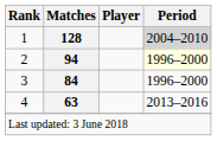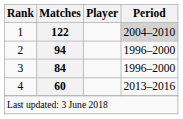 <table class="wikitable plainrowheaders sortable">
 <tr>
 <th scope=col>Rank</th>
 <th scope=col>Matches</th>
 <th scope=col>Player</th>
 <th scope=col>Period</th>
 </tr>
 <tr>
 <td align=center>1</td>
-<th scope=row style="text-align:center;">128</th>
+<th scope=row style="text-align:center;">122</th>
 <td></td>
 <td style="background: lightgrey;">2004–2010</td>
 </tr>
 <tr>
 <td align=center>2</td>
 <th scope=row style=text-align:center;>94</th>
 <td></td>
-<td style="background: lightyellow;">1996–2000</td>
+<td>1996–2000</td>
 </tr>
 <tr>
 <td align=center>3</td>
 <th scope=row style=text-align:center;>84</th>
 <td></td>
 <td>1996–2000</td>
 </tr>
 <tr>
 <td align=center>4</td>
-<th scope=row style=text-align:center;>63</th>
+<th scope=row style=text-align:center;>60</th>
 <td></td>
 <td>2013–2016</td>
 </tr>
 <tr>
 </tr>
 <tr class=sortbottom>
 <td colspan=4><small>Last updated: 3 June 2018</small></td>
 </tr>
 </table>
